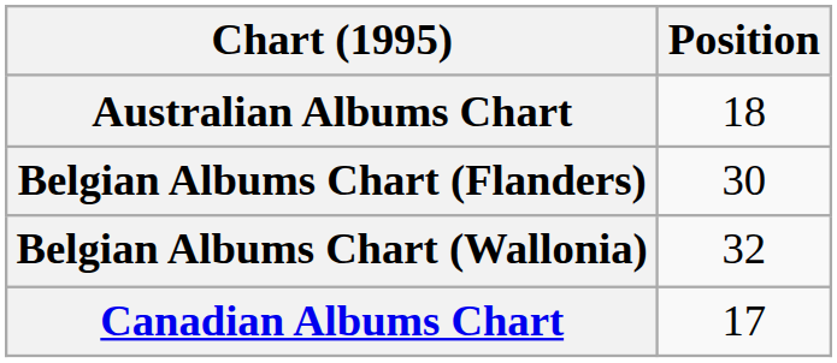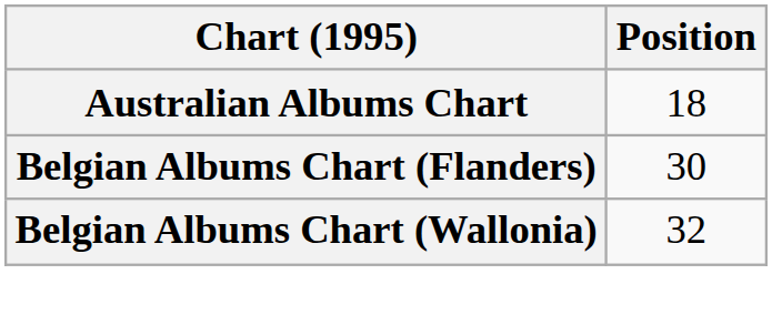 <table class="wikitable plainrowheaders sortable" style="text-align:center;">
 <tr>
 <th>Chart (1995)</th>
 <th>Position</th>
 </tr>
 <tr>
 <th scope="row">Australian Albums Chart</th>
 <td>18</td>
 </tr>
 <tr>
 <th scope="row">Belgian Albums Chart (Flanders)</th>
 <td>30</td>
 </tr>
 <tr>
 <th scope="row">Belgian Albums Chart (Wallonia)</th>
 <td>32</td>
 </tr>
-<tr>
-<th scope="row"><a href='#'>Canadian Albums Chart</a></th>
-<td>17</td>
-</tr>
 </table>
